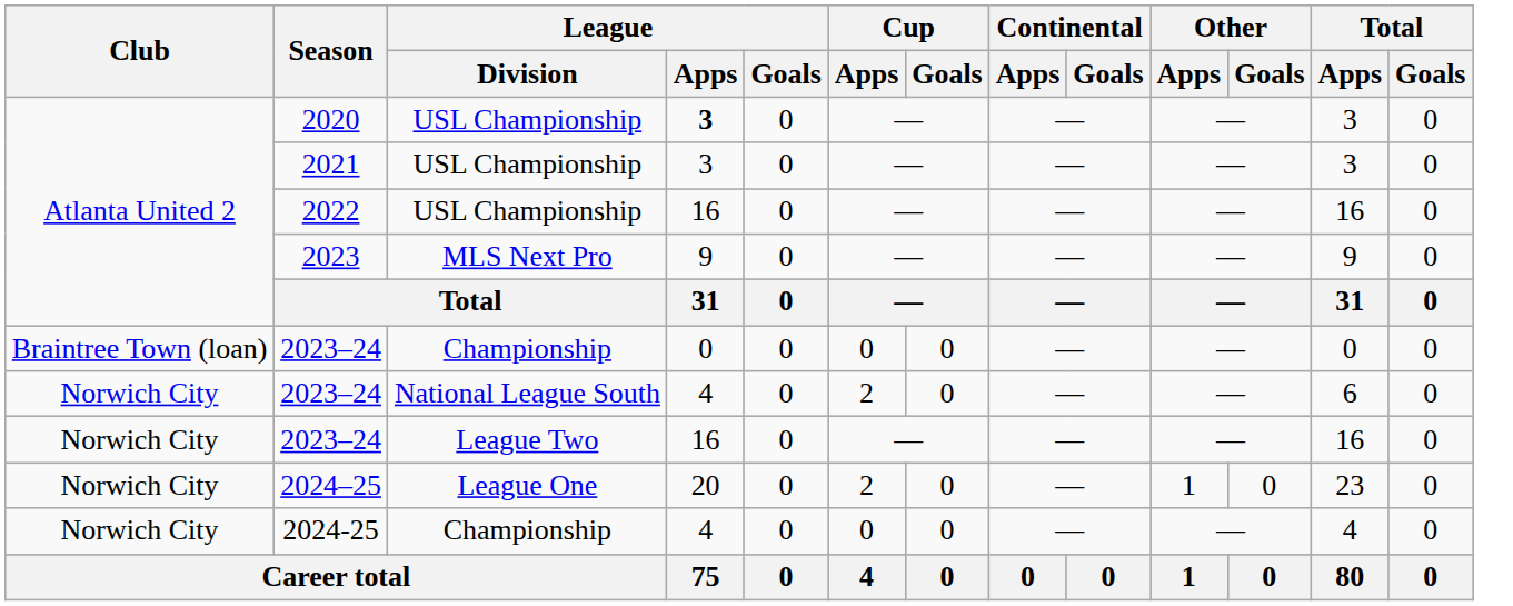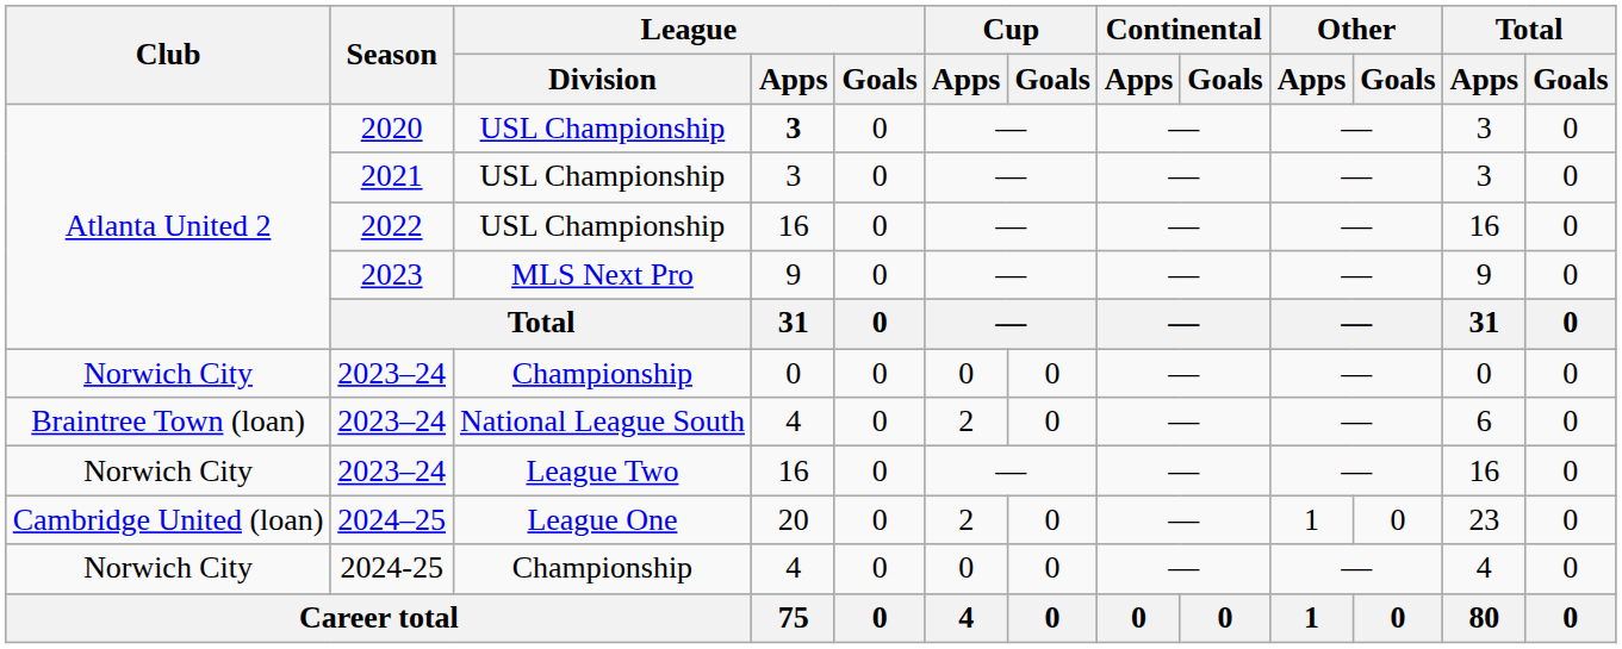 <table class=wikitable style=text-align:center>
 <tr>
 <th rowspan=2>Club</th>
 <th rowspan=2>Season</th>
 <th colspan=3>League</th>
 <th colspan=2>Cup</th>
 <th colspan=2>Continental</th>
 <th colspan=2>Other</th>
 <th colspan=2>Total</th>
 </tr>
 <tr>
 <th>Division</th>
 <th>Apps</th>
 <th>Goals</th>
 <th>Apps</th>
 <th>Goals</th>
 <th>Apps</th>
 <th>Goals</th>
 <th>Apps</th>
 <th>Goals</th>
 <th>Apps</th>
 <th>Goals</th>
 </tr>
 <tr>
 <td rowspan=5><a href='#'>Atlanta United 2</a></td>
 <td><a href='#'>2020</a></td>
 <td><a href='#'>USL Championship</a></td>
 <td><strong>3</strong></td>
 <td>0</td>
 <td colspan=2>—</td>
 <td colspan=2>—</td>
 <td colspan=2>—</td>
 <td>3</td>
 <td>0</td>
 </tr>
 <tr>
 <td><a href='#'>2021</a></td>
 <td>USL Championship</td>
 <td>3</td>
 <td>0</td>
 <td colspan=2>—</td>
 <td colspan=2>—</td>
 <td colspan=2>—</td>
 <td>3</td>
 <td>0</td>
 </tr>
 <tr>
 <td><a href='#'>2022</a></td>
 <td>USL Championship</td>
 <td>16</td>
 <td>0</td>
 <td colspan=2>—</td>
 <td colspan=2>—</td>
 <td colspan=2>—</td>
 <td>16</td>
 <td>0</td>
 </tr>
 <tr>
 <td><a href='#'>2023</a></td>
 <td><a href='#'>MLS Next Pro</a></td>
 <td>9</td>
 <td>0</td>
 <td colspan=2>—</td>
 <td colspan=2>—</td>
 <td colspan=2>—</td>
 <td>9</td>
 <td>0</td>
 </tr>
 <tr>
 <th colspan=2>Total</th>
 <th>31</th>
 <th>0</th>
 <th colspan=2>—</th>
 <th colspan=2>—</th>
 <th colspan=2>—</th>
 <th>31</th>
 <th>0</th>
 </tr>
 <tr>
-<td><a href='#'>Braintree Town</a> (loan)</td>
+<td><a href='#'>Norwich City</a></td>
 <td><a href='#'>2023–24</a></td>
 <td><a href='#'>Championship</a></td>
 <td>0</td>
 <td>0</td>
 <td>0</td>
 <td>0</td>
 <td colspan=2>—</td>
 <td colspan=2>—</td>
 <td>0</td>
 <td>0</td>
 </tr>
 <tr>
-<td><a href='#'>Norwich City</a></td>
+<td><a href='#'>Braintree Town</a> (loan)</td>
 <td><a href='#'>2023–24</a></td>
 <td><a href='#'>National League South</a></td>
 <td>4</td>
 <td>0</td>
 <td>2</td>
 <td>0</td>
 <td colspan=2>—</td>
 <td colspan=2>—</td>
 <td>6</td>
 <td>0</td>
 </tr>
 <tr>
 <td>Norwich City</td>
 <td><a href='#'>2023–24</a></td>
 <td><a href='#'>League Two</a></td>
 <td>16</td>
 <td>0</td>
 <td colspan=2>—</td>
 <td colspan=2>—</td>
 <td colspan=2>—</td>
 <td>16</td>
 <td>0</td>
 </tr>
 <tr>
-<td>Norwich City</td>
+<td><a href='#'>Cambridge United</a> (loan)</td>
 <td><a href='#'>2024–25</a></td>
 <td><a href='#'>League One</a></td>
 <td>20</td>
 <td>0</td>
 <td>2</td>
 <td>0</td>
 <td colspan=2>—</td>
 <td>1</td>
 <td>0</td>
 <td>23</td>
 <td>0</td>
 </tr>
 <tr>
 <td>Norwich City</td>
 <td>2024-25</td>
 <td>Championship</td>
 <td>4</td>
 <td>0</td>
 <td>0</td>
 <td>0</td>
 <td colspan="2">—</td>
 <td colspan="2">—</td>
 <td>4</td>
 <td>0</td>
 </tr>
 <tr>
 <th colspan="3">Career total</th>
 <th>75</th>
 <th>0</th>
 <th>4</th>
 <th>0</th>
 <th>0</th>
 <th>0</th>
 <th>1</th>
 <th>0</th>
 <th>80</th>
 <th>0</th>
 </tr>
 </table>
